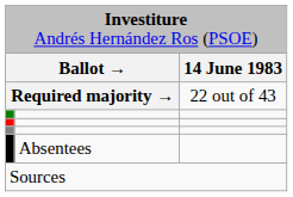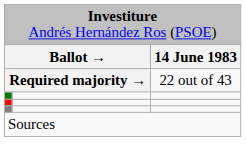 <table class="wikitable" style="text-align:center;">
 <tr>
 <td colspan="3" align="center" bgcolor="#C0C0C0"><strong>Investiture</strong><br><a href='#'>Andrés Hernández Ros</a> (<a href='#'>PSOE</a>)</td>
 </tr>
 <tr>
 <th colspan="2" width="150px">Ballot →</th>
 <th>14 June 1983</th>
 </tr>
 <tr>
 <th colspan="2">Required majority →</th>
 <td>22 out of 43 </td>
 </tr>
 <tr>
 <th width="1px" style="background:green;"></th>
 <td align="left"></td>
 <td></td>
 </tr>
 <tr>
 <th style="color:inherit;background:red;"></th>
 <td align="left"></td>
 <td></td>
 </tr>
 <tr>
 <th style="color:inherit;background:gray;"></th>
 <td align="left"></td>
 <td></td>
 </tr>
 <tr>
-<th style="color:inherit;background:black;"></th>
-<td align="left"><span>Absentees</span></td>
-<td></td>
-</tr>
-<tr>
 <td align="left" colspan="3">Sources</td>
 </tr>
 </table>
